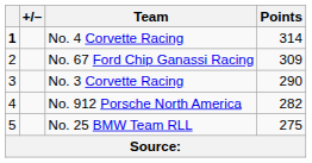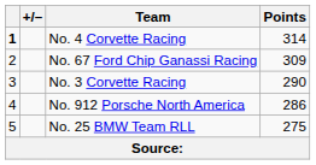 <table class="wikitable" style="font-size: 95%;">
 <tr>
 <th scope="col"></th>
 <th scope="col">+/–</th>
 <th scope="col">Team</th>
 <th scope="col">Points</th>
 </tr>
 <tr>
 <td align=center><strong>1</strong></td>
 <td align="left"></td>
 <td> No. 4 <a href='#'>Corvette Racing</a></td>
 <td align=right>314</td>
 </tr>
 <tr>
 <td align=center>2</td>
 <td align="left"></td>
 <td> No. 67 <a href='#'>Ford Chip Ganassi Racing</a></td>
 <td align=right>309</td>
 </tr>
 <tr>
 <td align=center>3</td>
 <td align="left"></td>
 <td> No. 3 <a href='#'>Corvette Racing</a></td>
 <td align=right>290</td>
 </tr>
 <tr>
 <td align=center>4</td>
 <td align="left"></td>
 <td> No. 912 <a href='#'>Porsche North America</a></td>
-<td align=right>282</td>
+<td align=right>286</td>
 </tr>
 <tr>
 <td align=center>5</td>
 <td align="left"></td>
 <td> No. 25 <a href='#'>BMW Team RLL</a></td>
 <td align=right>275</td>
 </tr>
 <tr>
 <th colspan=5>Source:</th>
 </tr>
 </table>
